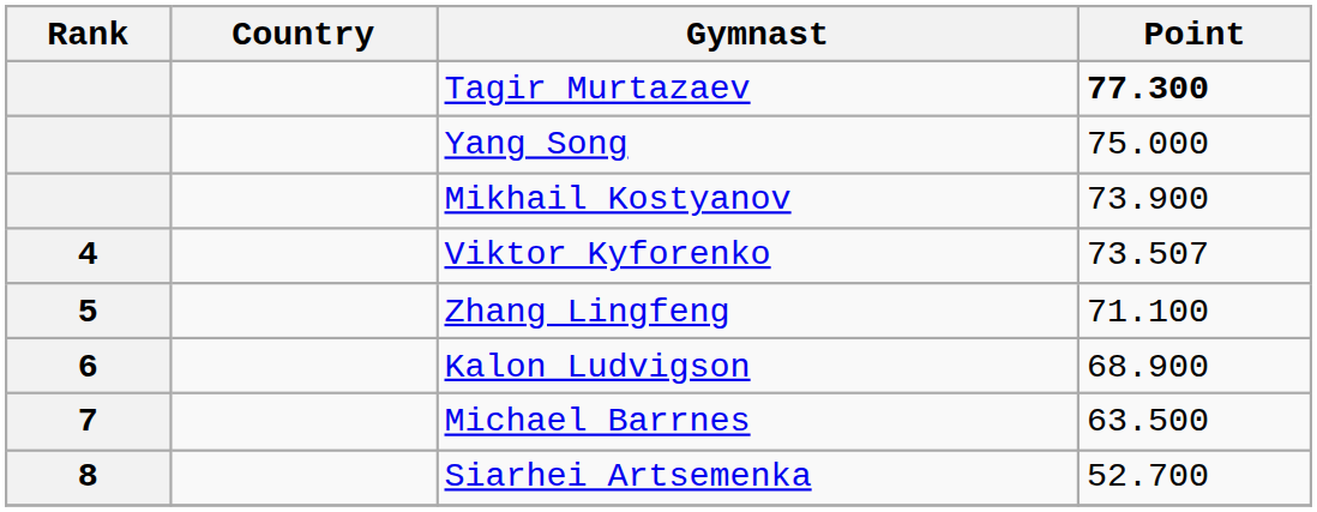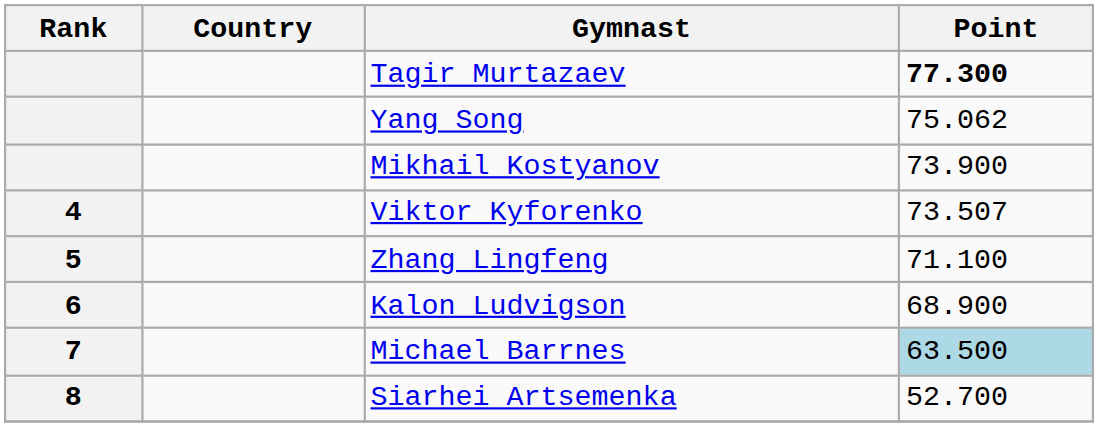 <table class="wikitable" width=500>
 <tr bgcolor="#efefef">
 <th>Rank</th>
 <th>Country</th>
 <th>Gymnast</th>
 <th>Point</th>
 </tr>
 <tr>
 <th></th>
 <td></td>
 <td><a href='#'>Tagir Murtazaev</a></td>
 <td><strong>77.300</strong></td>
 </tr>
 <tr>
 <th></th>
 <td></td>
 <td><a href='#'>Yang Song</a></td>
-<td>75.000</td>
+<td>75.062</td>
 </tr>
 <tr>
 <th></th>
 <td></td>
 <td><a href='#'>Mikhail Kostyanov</a></td>
 <td>73.900</td>
 </tr>
 <tr>
 <th>4</th>
 <td></td>
 <td><a href='#'>Viktor Kyforenko</a></td>
 <td>73.507</td>
 </tr>
 <tr>
 <th>5</th>
 <td></td>
 <td><a href='#'>Zhang Lingfeng</a></td>
 <td>71.100</td>
 </tr>
 <tr>
 <th>6</th>
 <td></td>
 <td><a href='#'>Kalon Ludvigson</a></td>
 <td>68.900</td>
 </tr>
 <tr>
 <th>7</th>
 <td></td>
 <td><a href='#'>Michael Barrnes</a></td>
-<td>63.500</td>
+<td style="background: lightblue;">63.500</td>
 </tr>
 <tr>
 <th>8</th>
 <td></td>
 <td><a href='#'>Siarhei Artsemenka</a></td>
 <td>52.700</td>
 </tr>
 <tr>
 </tr>
 </table>
